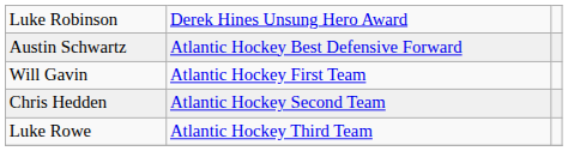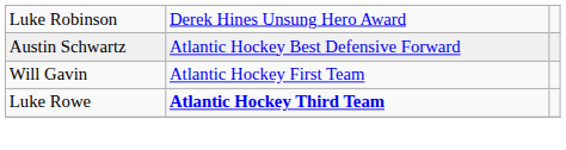 <table class="wikitable" width=40%>
 <tr>
 <td>Luke Robinson</td>
 <td><a href='#'>Derek Hines Unsung Hero Award</a></td>
 <td rowspan=1></td>
 </tr>
 <tr bgcolor=f0f0f0>
 <td>Austin Schwartz</td>
 <td><a href='#'>Atlantic Hockey Best Defensive Forward</a></td>
 <td></td>
 </tr>
 <tr>
 <td>Will Gavin</td>
 <td rowspan=1><a href='#'>Atlantic Hockey First Team</a></td>
 <td rowspan=1></td>
 </tr>
-<tr bgcolor=f0f0f0>
-<td>Chris Hedden</td>
-<td rowspan=1><a href='#'>Atlantic Hockey Second Team</a></td>
-<td rowspan=1></td>
-</tr>
 <tr>
 <td>Luke Rowe</td>
-<td rowspan=1><a href='#'>Atlantic Hockey Third Team</a></td>
+<td rowspan=1><strong><a href='#'>Atlantic Hockey Third Team</a></strong></td>
 <td rowspan=1></td>
 </tr>
 <tr>
 </tr>
 </table>
